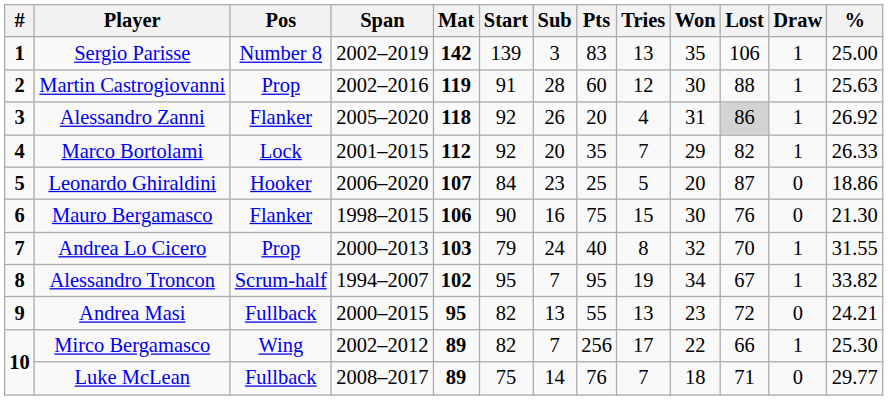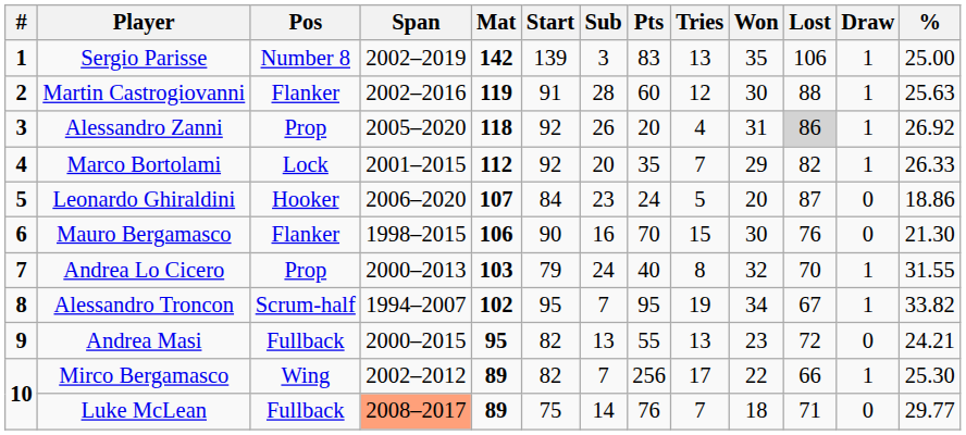 <table class="wikitable" style="text-align:center;">
 <tr>
 <th>#</th>
 <th>Player</th>
 <th>Pos</th>
 <th>Span</th>
 <th>Mat</th>
 <th>Start</th>
 <th>Sub</th>
 <th>Pts</th>
 <th>Tries</th>
 <th>Won</th>
 <th>Lost</th>
 <th>Draw</th>
 <th>%</th>
 </tr>
 <tr>
 <td><strong>1</strong></td>
 <td><a href='#'>Sergio Parisse</a></td>
 <td><a href='#'>Number 8</a></td>
 <td>2002–2019</td>
 <td><strong>142</strong></td>
 <td>139</td>
 <td>3</td>
 <td>83</td>
 <td>13</td>
 <td>35</td>
 <td>106</td>
 <td>1</td>
 <td>25.00</td>
 </tr>
 <tr>
 <td><strong>2</strong></td>
 <td><a href='#'>Martin Castrogiovanni</a></td>
-<td><a href='#'>Prop</a></td>
+<td><a href='#'>Flanker</a></td>
 <td>2002–2016</td>
 <td><strong>119</strong></td>
 <td>91</td>
 <td>28</td>
 <td>60</td>
 <td>12</td>
 <td>30</td>
 <td>88</td>
 <td>1</td>
 <td>25.63</td>
 </tr>
 <tr>
 <td><strong>3</strong></td>
 <td><a href='#'>Alessandro Zanni</a></td>
-<td><a href='#'>Flanker</a></td>
+<td><a href='#'>Prop</a></td>
 <td>2005–2020</td>
 <td><strong>118</strong></td>
 <td>92</td>
 <td>26</td>
 <td>20</td>
 <td>4</td>
 <td>31</td>
 <td style="background: lightgrey;">86</td>
 <td>1</td>
 <td>26.92</td>
 </tr>
 <tr>
 <td><strong>4</strong></td>
 <td><a href='#'>Marco Bortolami</a></td>
 <td><a href='#'>Lock</a></td>
 <td>2001–2015</td>
 <td><strong>112</strong></td>
 <td>92</td>
 <td>20</td>
 <td>35</td>
 <td>7</td>
 <td>29</td>
 <td>82</td>
 <td>1</td>
 <td>26.33</td>
 </tr>
 <tr>
 <td><strong>5</strong></td>
 <td><a href='#'>Leonardo Ghiraldini</a></td>
 <td><a href='#'>Hooker</a></td>
 <td>2006–2020</td>
 <td><strong>107</strong></td>
 <td>84</td>
 <td>23</td>
-<td>25</td>
+<td>24</td>
 <td>5</td>
 <td>20</td>
 <td>87</td>
 <td>0</td>
 <td>18.86</td>
 </tr>
 <tr>
 <td><strong>6</strong></td>
 <td><a href='#'>Mauro Bergamasco</a></td>
 <td><a href='#'>Flanker</a></td>
 <td>1998–2015</td>
 <td><strong>106</strong></td>
 <td>90</td>
 <td>16</td>
-<td>75</td>
+<td>70</td>
 <td>15</td>
 <td>30</td>
 <td>76</td>
 <td>0</td>
 <td>21.30</td>
 </tr>
 <tr>
 <td><strong>7</strong></td>
 <td><a href='#'>Andrea Lo Cicero</a></td>
 <td><a href='#'>Prop</a></td>
 <td>2000–2013</td>
 <td><strong>103</strong></td>
 <td>79</td>
 <td>24</td>
 <td>40</td>
 <td>8</td>
 <td>32</td>
 <td>70</td>
 <td>1</td>
 <td>31.55</td>
 </tr>
 <tr>
 <td><strong>8</strong></td>
 <td><a href='#'>Alessandro Troncon</a></td>
 <td><a href='#'>Scrum-half</a></td>
 <td>1994–2007</td>
 <td><strong>102</strong></td>
 <td>95</td>
 <td>7</td>
 <td>95</td>
 <td>19</td>
 <td>34</td>
 <td>67</td>
 <td>1</td>
 <td>33.82</td>
 </tr>
 <tr>
 <td><strong>9</strong></td>
 <td><a href='#'>Andrea Masi</a></td>
 <td><a href='#'>Fullback</a></td>
 <td>2000–2015</td>
 <td><strong>95</strong></td>
 <td>82</td>
 <td>13</td>
 <td>55</td>
 <td>13</td>
 <td>23</td>
 <td>72</td>
 <td>0</td>
 <td>24.21</td>
 </tr>
 <tr>
 <td rowspan=2><strong>10</strong></td>
 <td><a href='#'>Mirco Bergamasco</a></td>
 <td><a href='#'>Wing</a></td>
 <td>2002–2012</td>
 <td><strong>89</strong></td>
 <td>82</td>
 <td>7</td>
 <td>256</td>
 <td>17</td>
 <td>22</td>
 <td>66</td>
 <td>1</td>
 <td>25.30</td>
 </tr>
 <tr>
 <td><a href='#'>Luke McLean</a></td>
 <td><a href='#'>Fullback</a></td>
-<td>2008–2017</td>
+<td style="background: lightsalmon;">2008–2017</td>
 <td><strong>89</strong></td>
 <td>75</td>
 <td>14</td>
 <td>76</td>
 <td>7</td>
 <td>18</td>
 <td>71</td>
 <td>0</td>
 <td>29.77</td>
 </tr>
 </table>
